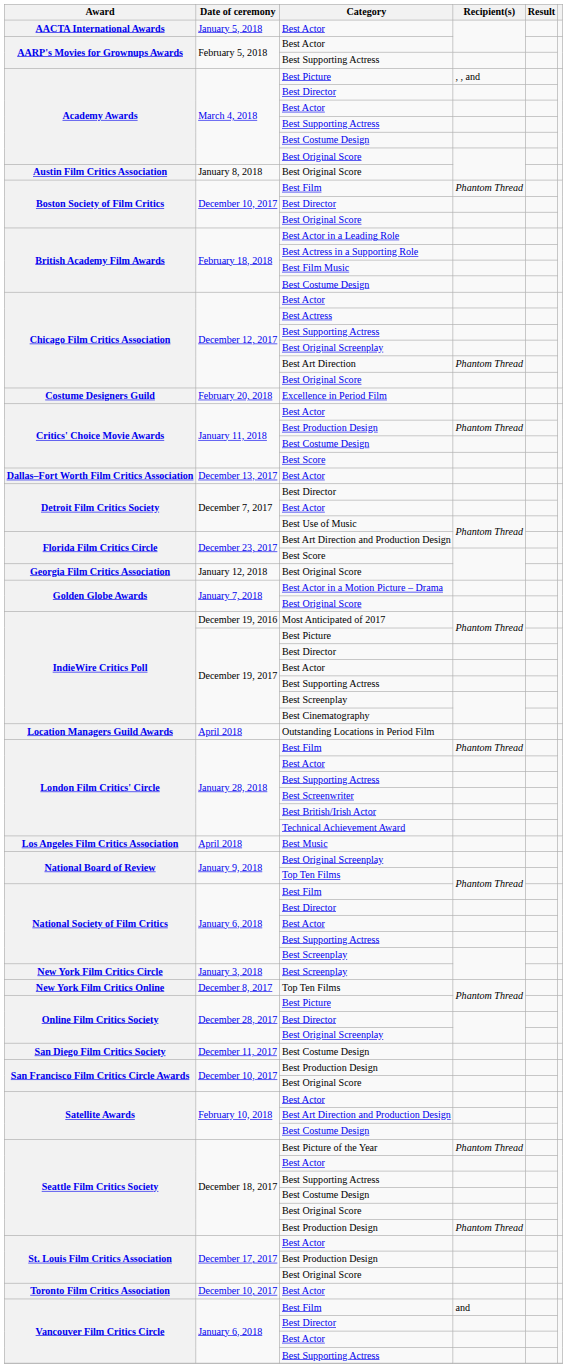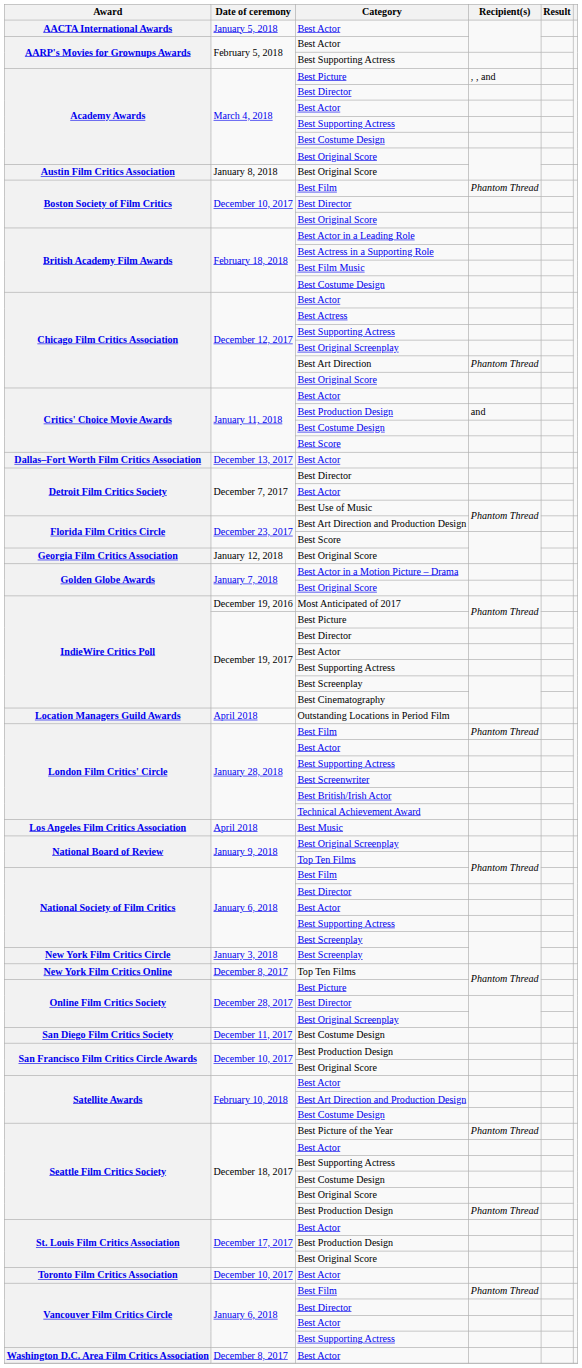 <table class="wikitable plainrowheaders sortable">
 <tr>
 <th scope="col">Award</th>
 <th scope="col">Date of ceremony</th>
 <th scope="col">Category</th>
 <th scope="col">Recipient(s)</th>
 <th scope="col">Result</th>
 <th scope="col" class="unsortable"></th>
 </tr>
 <tr>
 <th scope="row"><a href='#'>AACTA International Awards</a></th>
 <td><a href='#'>January 5, 2018</a></td>
 <td><a href='#'>Best Actor</a></td>
 <td rowspan="2"></td>
 <td></td>
 <td style="text-align:center;"></td>
 </tr>
 <tr>
 <th scope="row" rowspan="2"><a href='#'>AARP's Movies for Grownups Awards</a></th>
 <td rowspan="2">February 5, 2018</td>
 <td>Best Actor</td>
 <td></td>
 <td rowspan="2" style="text-align:center;"><br></td>
 </tr>
 <tr>
 <td>Best Supporting Actress</td>
 <td></td>
 <td></td>
 </tr>
 <tr>
 <th scope="row" rowspan="6"><a href='#'>Academy Awards</a></th>
 <td rowspan="6"><a href='#'>March 4, 2018</a></td>
 <td><a href='#'>Best Picture</a></td>
 <td>, ,  and </td>
 <td></td>
 <td rowspan="6" style="text-align:center;"></td>
 </tr>
 <tr>
 <td><a href='#'>Best Director</a></td>
 <td></td>
 <td></td>
 </tr>
 <tr>
 <td><a href='#'>Best Actor</a></td>
 <td></td>
 <td></td>
 </tr>
 <tr>
 <td><a href='#'>Best Supporting Actress</a></td>
 <td></td>
 <td></td>
 </tr>
 <tr>
 <td><a href='#'>Best Costume Design</a></td>
 <td></td>
 <td></td>
 </tr>
 <tr>
 <td><a href='#'>Best Original Score</a></td>
 <td rowspan="2"></td>
 <td></td>
 </tr>
 <tr>
 <th scope="row"><a href='#'>Austin Film Critics Association</a></th>
 <td>January 8, 2018</td>
 <td>Best Original Score</td>
 <td></td>
 <td style="text-align:center;"></td>
 </tr>
 <tr>
 <th scope="row" rowspan="3"><a href='#'>Boston Society of Film Critics</a></th>
 <td rowspan="3"><a href='#'>December 10, 2017</a></td>
 <td><a href='#'>Best Film</a></td>
 <td><em>Phantom Thread</em></td>
 <td></td>
 <td rowspan="3" style="text-align:center;"></td>
 </tr>
 <tr>
 <td><a href='#'>Best Director</a></td>
 <td></td>
 <td></td>
 </tr>
 <tr>
 <td><a href='#'>Best Original Score</a></td>
 <td></td>
 <td></td>
 </tr>
 <tr>
 <th scope="row" rowspan="4"><a href='#'>British Academy Film Awards</a></th>
 <td rowspan="4"><a href='#'>February 18, 2018</a></td>
 <td><a href='#'>Best Actor in a Leading Role</a></td>
 <td></td>
 <td></td>
 <td rowspan="4" style="text-align:center;"></td>
 </tr>
 <tr>
 <td><a href='#'>Best Actress in a Supporting Role</a></td>
 <td></td>
 <td></td>
 </tr>
 <tr>
 <td><a href='#'>Best Film Music</a></td>
 <td></td>
 <td></td>
 </tr>
 <tr>
 <td><a href='#'>Best Costume Design</a></td>
 <td></td>
 <td></td>
 </tr>
 <tr>
 <th scope="row" rowspan="6"><a href='#'>Chicago Film Critics Association</a></th>
 <td rowspan="6"><a href='#'>December 12, 2017</a></td>
 <td><a href='#'>Best Actor</a></td>
 <td></td>
 <td></td>
 <td rowspan="6" style="text-align:center;"><br></td>
 </tr>
 <tr>
 <td><a href='#'>Best Actress</a></td>
 <td></td>
 <td></td>
 </tr>
 <tr>
 <td><a href='#'>Best Supporting Actress</a></td>
 <td></td>
 <td></td>
 </tr>
 <tr>
 <td><a href='#'>Best Original Screenplay</a></td>
 <td></td>
 <td></td>
 </tr>
 <tr>
 <td>Best Art Direction</td>
 <td><em>Phantom Thread</em></td>
 <td></td>
 </tr>
 <tr>
 <td><a href='#'>Best Original Score</a></td>
 <td></td>
 <td></td>
 </tr>
 <tr>
-<th scope="row"><a href='#'>Costume Designers Guild</a></th>
-<td><a href='#'>February 20, 2018</a></td>
-<td><a href='#'>Excellence in Period Film</a></td>
-<td></td>
-<td></td>
-<td style="text-align:center;"></td>
-</tr>
-<tr>
 <th scope="row" rowspan="4"><a href='#'>Critics' Choice Movie Awards</a></th>
 <td rowspan="4"><a href='#'>January 11, 2018</a></td>
 <td><a href='#'>Best Actor</a></td>
 <td></td>
 <td></td>
 <td rowspan="4" style="text-align:center;"></td>
 </tr>
 <tr>
 <td><a href='#'>Best Production Design</a></td>
-<td><em>Phantom Thread</em></td>
+<td> and </td>
 <td></td>
 </tr>
 <tr>
 <td><a href='#'>Best Costume Design</a></td>
 <td></td>
 <td></td>
 </tr>
 <tr>
 <td><a href='#'>Best Score</a></td>
 <td></td>
 <td></td>
 </tr>
 <tr>
 <th scope="row"><a href='#'>Dallas–Fort Worth Film Critics Association</a></th>
 <td><a href='#'>December 13, 2017</a></td>
 <td><a href='#'>Best Actor</a></td>
 <td></td>
 <td></td>
 <td style="text-align: center;"></td>
 </tr>
 <tr>
 <th scope="row" rowspan="3"><a href='#'>Detroit Film Critics Society</a></th>
 <td rowspan="3">December 7, 2017</td>
 <td>Best Director</td>
 <td></td>
 <td></td>
 <td rowspan="3" style="text-align: center;"></td>
 </tr>
 <tr>
 <td><a href='#'>Best Actor</a></td>
 <td></td>
 <td></td>
 </tr>
 <tr>
 <td>Best Use of Music</td>
 <td rowspan="2"><em>Phantom Thread</em></td>
 <td></td>
 </tr>
 <tr>
 <th scope="row" rowspan="2"><a href='#'>Florida Film Critics Circle</a></th>
 <td rowspan="2"><a href='#'>December 23, 2017</a></td>
 <td>Best Art Direction and Production Design</td>
 <td></td>
 <td rowspan="2" style="text-align:center;"><br></td>
 </tr>
 <tr>
 <td>Best Score</td>
 <td rowspan="2"></td>
 <td></td>
 </tr>
 <tr>
 <th scope="row"><a href='#'>Georgia Film Critics Association</a></th>
 <td>January 12, 2018</td>
 <td>Best Original Score</td>
 <td></td>
 <td style="text-align:center;"></td>
 </tr>
 <tr>
 <th scope="row" rowspan="2"><a href='#'>Golden Globe Awards</a></th>
 <td rowspan="2"><a href='#'>January 7, 2018</a></td>
 <td><a href='#'>Best Actor in a Motion Picture – Drama</a></td>
 <td></td>
 <td></td>
 <td rowspan="2" style="text-align:center;"></td>
 </tr>
 <tr>
 <td><a href='#'>Best Original Score</a></td>
 <td></td>
 <td></td>
 </tr>
 <tr>
 <th scope="row" rowspan="7"><a href='#'>IndieWire Critics Poll</a></th>
 <td>December 19, 2016</td>
 <td>Most Anticipated of 2017</td>
 <td rowspan="2"><em>Phantom Thread</em></td>
 <td></td>
 <td style="text-align:center;"></td>
 </tr>
 <tr>
 <td rowspan="6">December 19, 2017</td>
 <td>Best Picture</td>
 <td></td>
 <td rowspan="6" style="text-align:center;"></td>
 </tr>
 <tr>
 <td>Best Director</td>
 <td></td>
 <td></td>
 </tr>
 <tr>
 <td>Best Actor</td>
 <td></td>
 <td></td>
 </tr>
 <tr>
 <td>Best Supporting Actress</td>
 <td></td>
 <td></td>
 </tr>
 <tr>
 <td>Best Screenplay</td>
 <td rowspan="2"></td>
 <td></td>
 </tr>
 <tr>
 <td>Best Cinematography</td>
 <td></td>
 </tr>
 <tr>
 <th scope="row"><a href='#'>Location Managers Guild Awards</a></th>
 <td><a href='#'>April 2018</a></td>
 <td>Outstanding Locations in Period Film</td>
 <td></td>
 <td></td>
 <td style="text-align:center;"></td>
 </tr>
 <tr>
 <th scope="row" rowspan="6"><a href='#'>London Film Critics' Circle</a></th>
 <td rowspan="6"><a href='#'>January 28, 2018</a></td>
 <td><a href='#'>Best Film</a></td>
 <td><em>Phantom Thread</em></td>
 <td></td>
 <td rowspan="6" style="text-align:center;"></td>
 </tr>
 <tr>
 <td><a href='#'>Best Actor</a></td>
 <td></td>
 <td></td>
 </tr>
 <tr>
 <td><a href='#'>Best Supporting Actress</a></td>
 <td></td>
 <td></td>
 </tr>
 <tr>
 <td><a href='#'>Best Screenwriter</a></td>
 <td></td>
 <td></td>
 </tr>
 <tr>
 <td><a href='#'>Best British/Irish Actor</a></td>
 <td></td>
 <td></td>
 </tr>
 <tr>
 <td><a href='#'>Technical Achievement Award</a></td>
 <td></td>
 <td></td>
 </tr>
 <tr>
 <th scope="row"><a href='#'>Los Angeles Film Critics Association</a></th>
 <td><a href='#'>April 2018</a></td>
 <td><a href='#'>Best Music</a></td>
 <td></td>
 <td></td>
 <td style="text-align: center;"></td>
 </tr>
 <tr>
 <th scope="row" rowspan="2"><a href='#'>National Board of Review</a></th>
 <td rowspan="2"><a href='#'>January 9, 2018</a></td>
 <td><a href='#'>Best Original Screenplay</a></td>
 <td></td>
 <td></td>
 <td rowspan="2" style="text-align: center;"></td>
 </tr>
 <tr>
 <td><a href='#'>Top Ten Films</a></td>
 <td rowspan="2"><em>Phantom Thread</em></td>
 <td></td>
 </tr>
 <tr>
 <th scope="row" rowspan="5"><a href='#'>National Society of Film Critics</a></th>
 <td rowspan="5"><a href='#'>January 6, 2018</a></td>
 <td><a href='#'>Best Film</a></td>
 <td></td>
 <td rowspan="5" style="text-align:center;"></td>
 </tr>
 <tr>
 <td><a href='#'>Best Director</a></td>
 <td></td>
 <td></td>
 </tr>
 <tr>
 <td><a href='#'>Best Actor</a></td>
 <td></td>
 <td></td>
 </tr>
 <tr>
 <td><a href='#'>Best Supporting Actress</a></td>
 <td></td>
 <td></td>
 </tr>
 <tr>
 <td><a href='#'>Best Screenplay</a></td>
 <td rowspan="2"></td>
 <td></td>
 </tr>
 <tr>
 <th scope="row"><a href='#'>New York Film Critics Circle</a></th>
 <td><a href='#'>January 3, 2018</a></td>
 <td><a href='#'>Best Screenplay</a></td>
 <td></td>
 <td style="text-align:center;"></td>
 </tr>
 <tr>
 <th scope="row"><a href='#'>New York Film Critics Online</a></th>
 <td><a href='#'>December 8, 2017</a></td>
 <td>Top Ten Films</td>
 <td rowspan="2"><em>Phantom Thread</em></td>
 <td></td>
 <td style="text-align:center;"></td>
 </tr>
 <tr>
 <th scope="row" rowspan="3"><a href='#'>Online Film Critics Society</a></th>
 <td rowspan="3"><a href='#'>December 28, 2017</a></td>
 <td><a href='#'>Best Picture</a></td>
 <td></td>
 <td rowspan="3" style="text-align: center;"><br></td>
 </tr>
 <tr>
 <td><a href='#'>Best Director</a></td>
 <td rowspan="2"></td>
 <td></td>
 </tr>
 <tr>
 <td><a href='#'>Best Original Screenplay</a></td>
 <td></td>
 </tr>
 <tr>
 <th scope="row"><a href='#'>San Diego Film Critics Society</a></th>
 <td><a href='#'>December 11, 2017</a></td>
 <td>Best Costume Design</td>
 <td></td>
 <td></td>
 <td style="text-align:center;"></td>
 </tr>
 <tr>
 <th scope="row" rowspan="2"><a href='#'>San Francisco Film Critics Circle Awards</a></th>
 <td rowspan="2"><a href='#'>December 10, 2017</a></td>
 <td>Best Production Design</td>
 <td></td>
 <td></td>
 <td rowspan="2" style="text-align:center;"></td>
 </tr>
 <tr>
 <td>Best Original Score</td>
 <td></td>
 <td></td>
 </tr>
 <tr>
 <th scope="row" rowspan="3"><a href='#'>Satellite Awards</a></th>
 <td rowspan="3"><a href='#'>February 10, 2018</a></td>
 <td><a href='#'>Best Actor</a></td>
 <td></td>
 <td></td>
 <td rowspan="3" style="text-align:center;"></td>
 </tr>
 <tr>
 <td><a href='#'>Best Art Direction and Production Design</a></td>
 <td></td>
 <td></td>
 </tr>
 <tr>
 <td><a href='#'>Best Costume Design</a></td>
 <td></td>
 <td></td>
 </tr>
 <tr>
 <th scope="row" rowspan="6"><a href='#'>Seattle Film Critics Society</a></th>
 <td rowspan="6">December 18, 2017</td>
 <td>Best Picture of the Year</td>
 <td><em>Phantom Thread</em></td>
 <td></td>
 <td rowspan="6" style="text-align:center;"></td>
 </tr>
 <tr>
 <td><a href='#'>Best Actor</a></td>
 <td></td>
 <td></td>
 </tr>
 <tr>
 <td>Best Supporting Actress</td>
 <td></td>
 <td></td>
 </tr>
 <tr>
 <td>Best Costume Design</td>
 <td></td>
 <td></td>
 </tr>
 <tr>
 <td>Best Original Score</td>
 <td></td>
 <td></td>
 </tr>
 <tr>
 <td>Best Production Design</td>
 <td><em>Phantom Thread</em></td>
 <td></td>
 </tr>
 <tr>
 <th scope="row" rowspan="3"><a href='#'>St. Louis Film Critics Association</a></th>
 <td rowspan="3"><a href='#'>December 17, 2017</a></td>
 <td><a href='#'>Best Actor</a></td>
 <td></td>
 <td></td>
 <td rowspan="3" style="text-align:center;"><br></td>
 </tr>
 <tr>
 <td>Best Production Design</td>
 <td></td>
 <td></td>
 </tr>
 <tr>
 <td>Best Original Score</td>
 <td></td>
 <td></td>
 </tr>
 <tr>
 <th scope="row"><a href='#'>Toronto Film Critics Association</a></th>
 <td><a href='#'>December 10, 2017</a></td>
 <td><a href='#'>Best Actor</a></td>
 <td></td>
 <td></td>
 <td style="text-align:center;"></td>
 </tr>
 <tr>
 <th scope="row" rowspan="4"><a href='#'>Vancouver Film Critics Circle</a></th>
 <td rowspan="4"><a href='#'>January 6, 2018</a></td>
 <td><a href='#'>Best Film</a></td>
-<td> and </td>
+<td><em>Phantom Thread</em></td>
 <td></td>
 <td rowspan="4" style="text-align:center;"></td>
 </tr>
 <tr>
 <td><a href='#'>Best Director</a></td>
 <td></td>
 <td></td>
 </tr>
 <tr>
 <td><a href='#'>Best Actor</a></td>
 <td></td>
 <td></td>
 </tr>
 <tr>
 <td><a href='#'>Best Supporting Actress</a></td>
 <td></td>
 <td></td>
 </tr>
 <tr>
+<th scope="row"><a href='#'>Washington D.C. Area Film Critics Association</a></th>
+<td><a href='#'>December 8, 2017</a></td>
+<td><a href='#'>Best Actor</a></td>
+<td></td>
+<td></td>
+<td style="text-align:center;"></td>
+</tr>
+<tr>
 </tr>
 </table>
